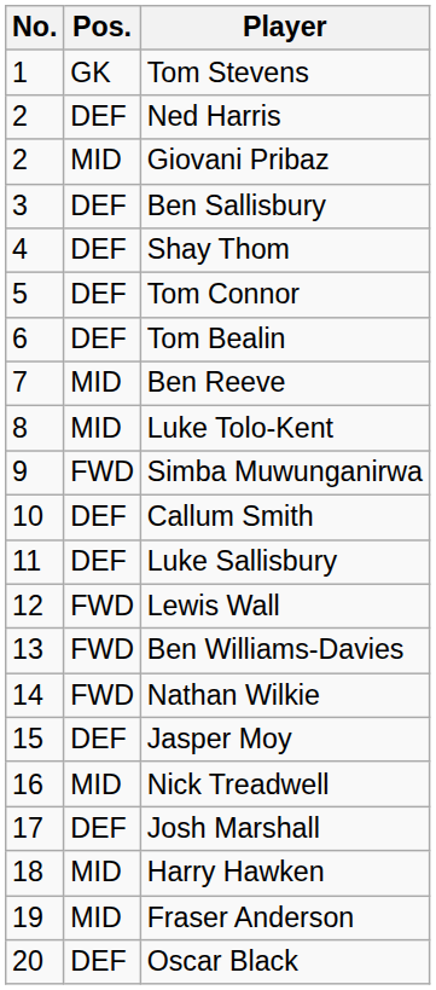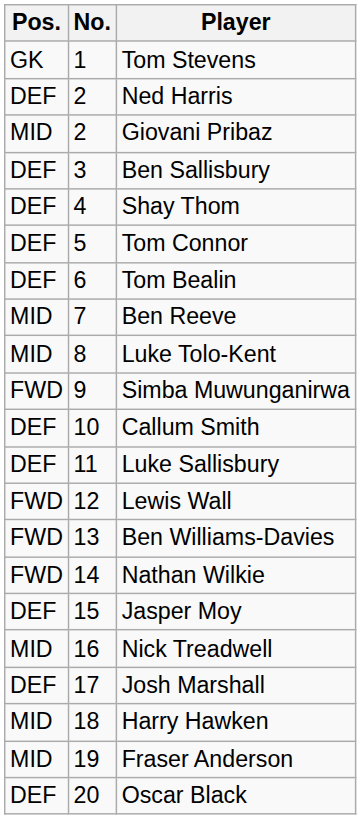 <table class="wikitable">
 <tr>
+<th>Pos.</th>
 <th>No.</th>
-<th>Pos.</th>
 <th>Player</th>
 </tr>
 <tr>
+<td>GK</td>
 <td>1</td>
-<td>GK</td>
 <td>Tom Stevens</td>
 </tr>
 <tr>
+<td>DEF</td>
 <td>2</td>
-<td>DEF</td>
 <td>Ned Harris</td>
 </tr>
 <tr>
+<td>MID</td>
 <td>2</td>
-<td>MID</td>
 <td>Giovani Pribaz</td>
 </tr>
 <tr>
+<td>DEF</td>
 <td>3</td>
-<td>DEF</td>
 <td>Ben Sallisbury</td>
 </tr>
 <tr>
+<td>DEF</td>
 <td>4</td>
-<td>DEF</td>
 <td>Shay Thom</td>
 </tr>
 <tr>
+<td>DEF</td>
 <td>5</td>
-<td>DEF</td>
 <td>Tom Connor</td>
 </tr>
 <tr>
+<td>DEF</td>
 <td>6</td>
-<td>DEF</td>
 <td>Tom Bealin</td>
 </tr>
 <tr>
+<td>MID</td>
 <td>7</td>
-<td>MID</td>
 <td>Ben Reeve</td>
 </tr>
 <tr>
+<td>MID</td>
 <td>8</td>
-<td>MID</td>
 <td>Luke Tolo-Kent</td>
 </tr>
 <tr>
+<td>FWD</td>
 <td>9</td>
-<td>FWD</td>
 <td>Simba Muwunganirwa</td>
 </tr>
 <tr>
+<td>DEF</td>
 <td>10</td>
-<td>DEF</td>
 <td>Callum Smith</td>
 </tr>
 <tr>
+<td>DEF</td>
 <td>11</td>
-<td>DEF</td>
 <td>Luke Sallisbury</td>
 </tr>
 <tr>
+<td>FWD</td>
 <td>12</td>
-<td>FWD</td>
 <td>Lewis Wall</td>
 </tr>
 <tr>
+<td>FWD</td>
 <td>13</td>
-<td>FWD</td>
 <td>Ben Williams-Davies</td>
 </tr>
 <tr>
+<td>FWD</td>
 <td>14</td>
-<td>FWD</td>
 <td>Nathan Wilkie</td>
 </tr>
 <tr>
+<td>DEF</td>
 <td>15</td>
-<td>DEF</td>
 <td>Jasper Moy</td>
 </tr>
 <tr>
+<td>MID</td>
 <td>16</td>
-<td>MID</td>
 <td>Nick Treadwell</td>
 </tr>
 <tr>
+<td>DEF</td>
 <td>17</td>
-<td>DEF</td>
 <td>Josh Marshall</td>
 </tr>
 <tr>
+<td>MID</td>
 <td>18</td>
-<td>MID</td>
 <td>Harry Hawken</td>
 </tr>
 <tr>
+<td>MID</td>
 <td>19</td>
-<td>MID</td>
 <td>Fraser Anderson</td>
 </tr>
 <tr>
+<td>DEF</td>
 <td>20</td>
-<td>DEF</td>
 <td>Oscar Black</td>
 </tr>
 </table>
